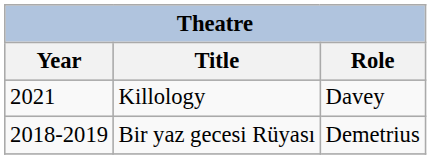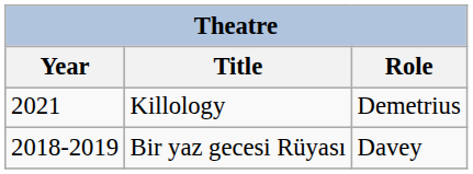 <table class="wikitable" style="font-size: 90%;">
 <tr>
 <th colspan="4" style="background:LightSteelBlue">Theatre</th>
 </tr>
 <tr>
 <th>Year</th>
 <th>Title</th>
 <th>Role</th>
 </tr>
 <tr>
 <td>2021</td>
 <td>Killology</td>
-<td>Davey</td>
+<td>Demetrius</td>
 </tr>
 <tr>
 <td>2018-2019</td>
 <td>Bir yaz gecesi Rüyası</td>
-<td>Demetrius</td>
+<td>Davey</td>
 </tr>
 </table>
